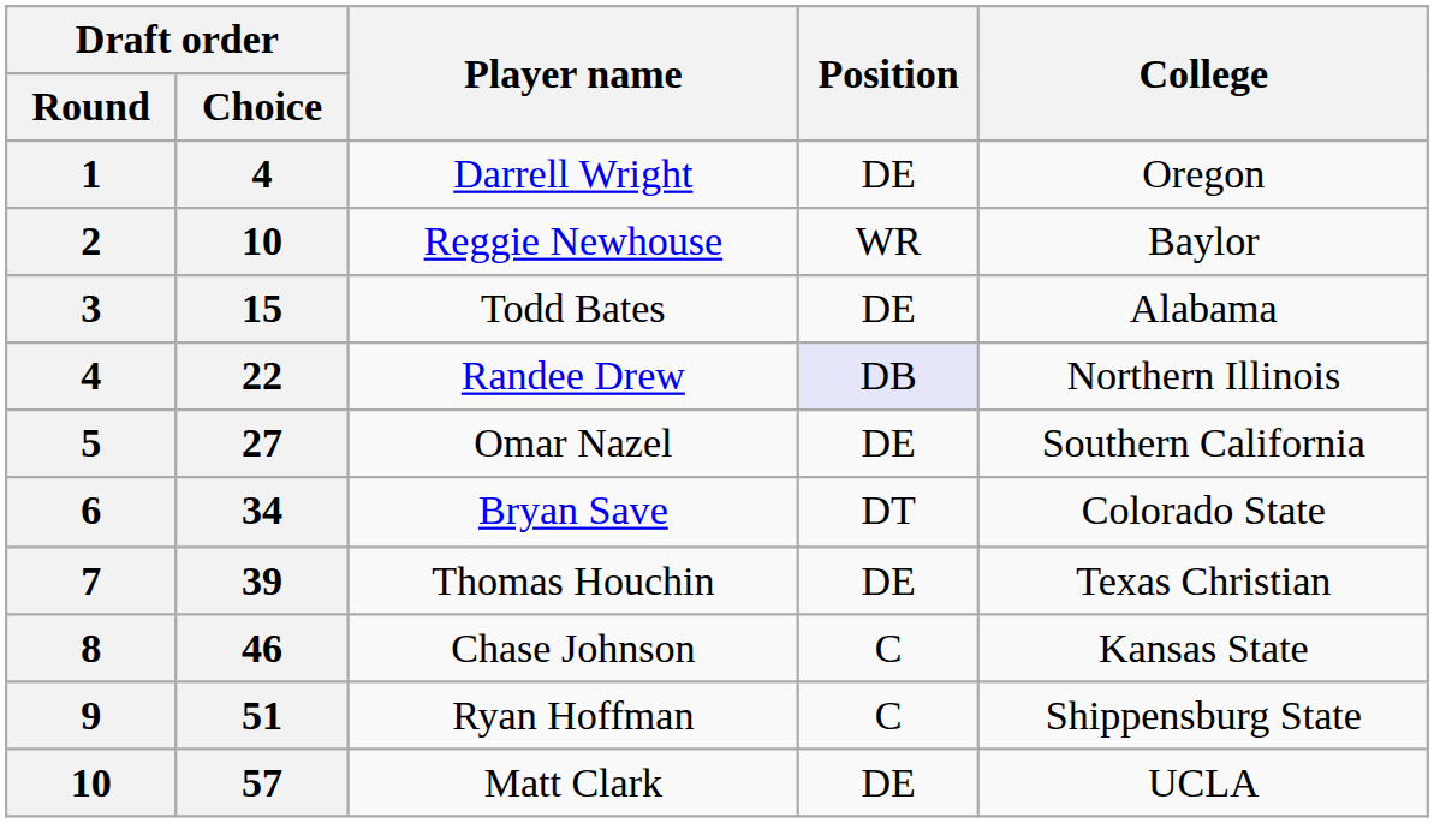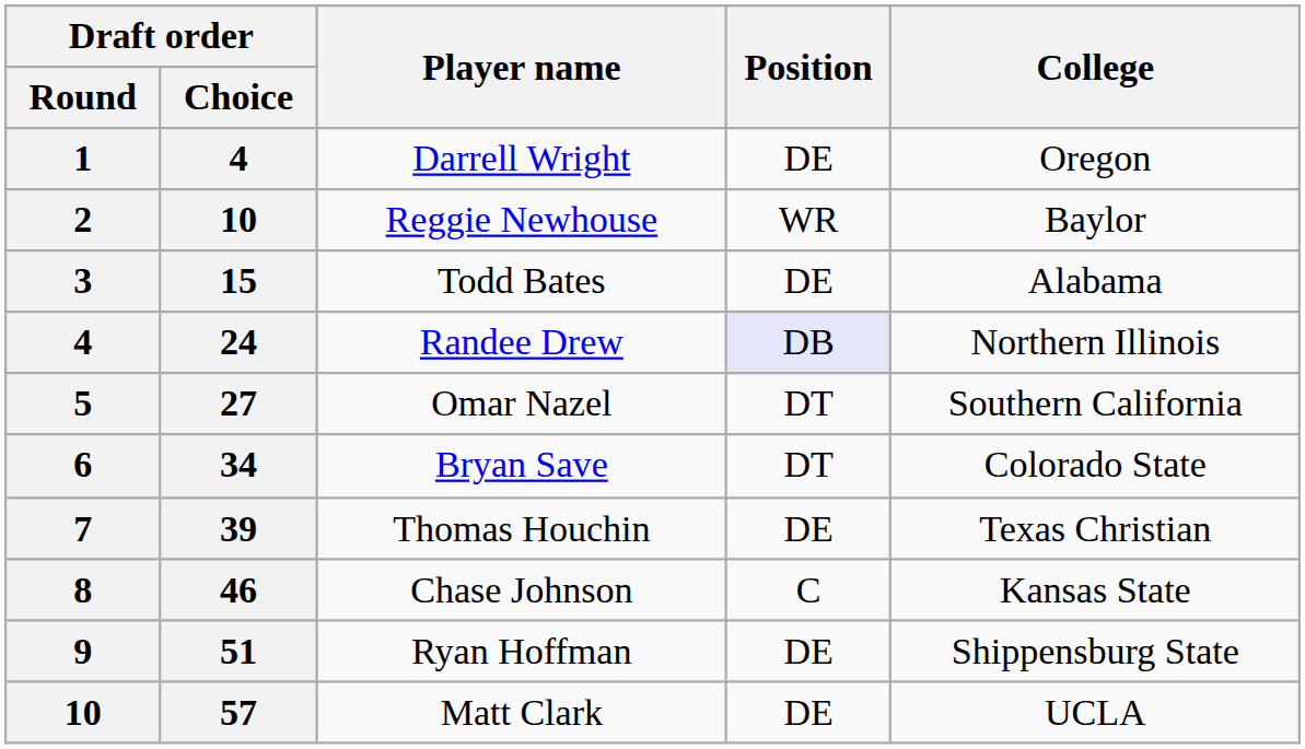 <table class="wikitable" style="font-size:95%; text-align:center">
 <tr>
 <th width="120" colspan="2">Draft order</th>
 <th width="160" rowspan="2">Player name</th>
 <th width="60"  rowspan="2">Position</th>
 <th width="160" rowspan="2">College</th>
 </tr>
 <tr>
 <th>Round</th>
 <th>Choice</th>
 </tr>
 <tr>
 <th>1</th>
 <th>4</th>
 <td><a href='#'>Darrell Wright</a></td>
 <td>DE</td>
 <td>Oregon</td>
 </tr>
 <tr>
 <th>2</th>
 <th>10</th>
 <td><a href='#'>Reggie Newhouse</a></td>
 <td>WR</td>
 <td>Baylor</td>
 </tr>
 <tr>
 <th>3</th>
 <th>15</th>
 <td>Todd Bates</td>
 <td>DE</td>
 <td>Alabama</td>
 </tr>
 <tr>
 <th>4</th>
-<th>22</th>
+<th>24</th>
 <td><a href='#'>Randee Drew</a></td>
 <td style="background: lavender;">DB</td>
 <td>Northern Illinois</td>
 </tr>
 <tr>
 <th>5</th>
 <th>27</th>
 <td>Omar Nazel</td>
-<td>DE</td>
+<td>DT</td>
 <td>Southern California</td>
 </tr>
 <tr>
 <th>6</th>
 <th>34</th>
 <td><a href='#'>Bryan Save</a></td>
 <td>DT</td>
 <td>Colorado State</td>
 </tr>
 <tr>
 <th>7</th>
 <th>39</th>
 <td>Thomas Houchin</td>
 <td>DE</td>
 <td>Texas Christian</td>
 </tr>
 <tr>
 <th>8</th>
 <th>46</th>
 <td>Chase Johnson</td>
 <td>C</td>
 <td>Kansas State</td>
 </tr>
 <tr>
 <th>9</th>
 <th>51</th>
 <td>Ryan Hoffman</td>
-<td>C</td>
+<td>DE</td>
 <td>Shippensburg State</td>
 </tr>
 <tr>
 <th>10</th>
 <th>57</th>
 <td>Matt Clark</td>
 <td>DE</td>
 <td>UCLA</td>
 </tr>
 </table>
